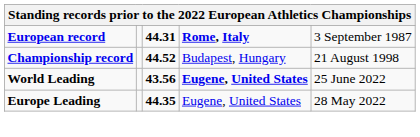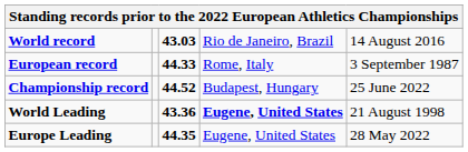 <table class="wikitable">
 <tr>
 <th colspan="5">Standing records prior to the 2022 European Athletics Championships</th>
 </tr>
 <tr>
+<td><strong><a href='#'>World record</a></strong></td>
+<td></td>
+<td><strong>43.03 </strong></td>
+<td><a href='#'>Rio de Janeiro</a>, <a href='#'>Brazil</a></td>
+<td>14 August 2016</td>
+</tr>
+<tr>
 <td><strong><a href='#'>European record</a></strong></td>
 <td></td>
-<td><strong>44.31</strong></td>
-<td><strong><a href='#'>Rome</a>, <a href='#'>Italy</a></strong></td>
+<td><strong>44.33</strong></td>
+<td><a href='#'>Rome</a>, <a href='#'>Italy</a></td>
 <td>3 September 1987</td>
 </tr>
 <tr>
 <td><strong><a href='#'>Championship record</a></strong></td>
 <td></td>
 <td><strong>44.52</strong></td>
 <td><a href='#'>Budapest</a>, <a href='#'>Hungary</a></td>
-<td>21 August 1998</td>
+<td>25 June 2022</td>
 </tr>
 <tr>
 <td><strong>World Leading</strong></td>
 <td></td>
-<td><strong>43.56</strong></td>
+<td><strong>43.36</strong></td>
 <td><strong><a href='#'>Eugene</a>, <a href='#'>United States</a></strong></td>
-<td>25 June 2022</td>
+<td>21 August 1998</td>
 </tr>
 <tr>
 <td><strong>Europe Leading</strong></td>
 <td></td>
 <td><strong>44.35</strong></td>
 <td><a href='#'>Eugene</a>, <a href='#'>United States</a></td>
 <td>28 May 2022</td>
 </tr>
 </table>
